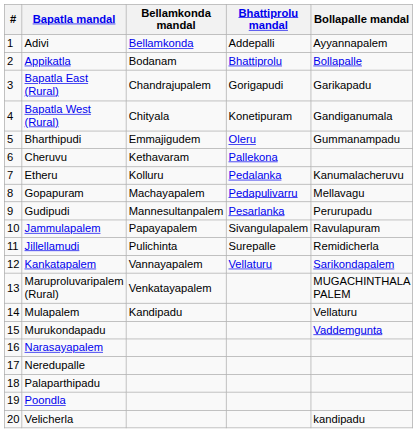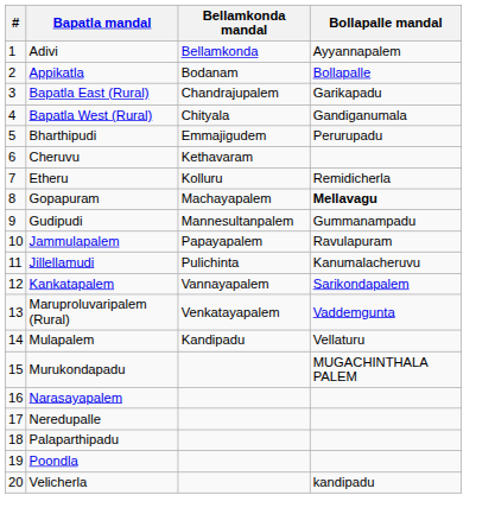 <table class="wikitable" width="550pt">
 <tr>
 <th>#</th>
 <th><a href='#'>Bapatla mandal</a></th>
 <th>Bellamkonda mandal</th>
-<th><a href='#'>Bhattiprolu mandal</a></th>
 <th>Bollapalle mandal</th>
 </tr>
 <tr>
 <td>1</td>
 <td>Adivi</td>
 <td><a href='#'>Bellamkonda</a></td>
-<td>Addepalli</td>
 <td>Ayyannapalem</td>
 </tr>
 <tr>
 <td>2</td>
 <td><a href='#'>Appikatla</a></td>
 <td>Bodanam</td>
-<td><a href='#'>Bhattiprolu</a></td>
 <td><a href='#'>Bollapalle</a></td>
 </tr>
 <tr>
 <td>3</td>
 <td><a href='#'>Bapatla East (Rural)</a></td>
 <td>Chandrajupalem</td>
-<td>Gorigapudi</td>
 <td>Garikapadu</td>
 </tr>
 <tr>
 <td>4</td>
 <td><a href='#'>Bapatla West (Rural)</a></td>
 <td>Chityala</td>
-<td>Konetipuram</td>
 <td>Gandiganumala</td>
 </tr>
 <tr>
 <td>5</td>
 <td>Bharthipudi</td>
 <td>Emmajigudem</td>
-<td><a href='#'>Oleru</a></td>
-<td>Gummanampadu</td>
+<td>Perurupadu</td>
 </tr>
 <tr>
 <td>6</td>
 <td>Cheruvu</td>
 <td>Kethavaram</td>
-<td><a href='#'>Pallekona</a></td>
 <td></td>
 </tr>
 <tr>
 <td>7</td>
 <td>Etheru</td>
 <td>Kolluru</td>
-<td><a href='#'>Pedalanka</a></td>
-<td>Kanumalacheruvu</td>
+<td>Remidicherla</td>
 </tr>
 <tr>
 <td>8</td>
 <td>Gopapuram</td>
 <td>Machayapalem</td>
-<td><a href='#'>Pedapulivarru</a></td>
-<td>Mellavagu</td>
+<td><strong>Mellavagu</strong></td>
 </tr>
 <tr>
 <td>9</td>
 <td>Gudipudi</td>
 <td>Mannesultanpalem</td>
-<td><a href='#'>Pesarlanka</a></td>
-<td>Perurupadu</td>
+<td>Gummanampadu</td>
 </tr>
 <tr>
 <td>10</td>
 <td><a href='#'>Jammulapalem</a></td>
 <td>Papayapalem</td>
-<td>Sivangulapalem</td>
 <td>Ravulapuram</td>
 </tr>
 <tr>
 <td>11</td>
 <td><a href='#'>Jillellamudi</a></td>
 <td>Pulichinta</td>
-<td>Surepalle</td>
-<td>Remidicherla</td>
+<td>Kanumalacheruvu</td>
 </tr>
 <tr>
 <td>12</td>
 <td><a href='#'>Kankatapalem</a></td>
 <td>Vannayapalem</td>
-<td><a href='#'>Vellaturu</a></td>
 <td><a href='#'>Sarikondapalem</a></td>
 </tr>
 <tr>
 <td>13</td>
 <td>Maruproluvaripalem (Rural)</td>
 <td>Venkatayapalem</td>
-<td></td>
-<td>MUGACHINTHALA PALEM</td>
+<td><a href='#'>Vaddemgunta</a></td>
 </tr>
 <tr>
 <td>14</td>
 <td>Mulapalem</td>
 <td>Kandipadu</td>
-<td></td>
 <td>Vellaturu</td>
 </tr>
 <tr>
 <td>15</td>
 <td>Murukondapadu</td>
 <td></td>
-<td></td>
-<td><a href='#'>Vaddemgunta</a></td>
+<td>MUGACHINTHALA PALEM</td>
 </tr>
 <tr>
 <td>16</td>
 <td><a href='#'>Narasayapalem</a></td>
-<td></td>
 <td></td>
 <td></td>
 </tr>
 <tr>
 <td>17</td>
 <td>Neredupalle</td>
 <td></td>
 <td></td>
-<td></td>
 </tr>
 <tr>
 <td>18</td>
 <td>Palaparthipadu</td>
-<td></td>
 <td></td>
 <td></td>
 </tr>
 <tr>
 <td>19</td>
 <td><a href='#'>Poondla</a></td>
 <td></td>
 <td></td>
-<td></td>
 </tr>
 <tr>
 <td>20</td>
 <td>Velicherla</td>
 <td></td>
-<td></td>
 <td>kandipadu</td>
 </tr>
 </table>
